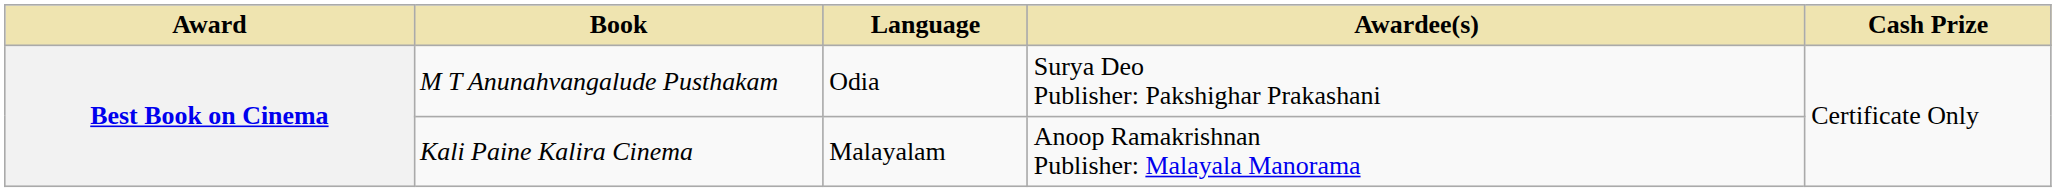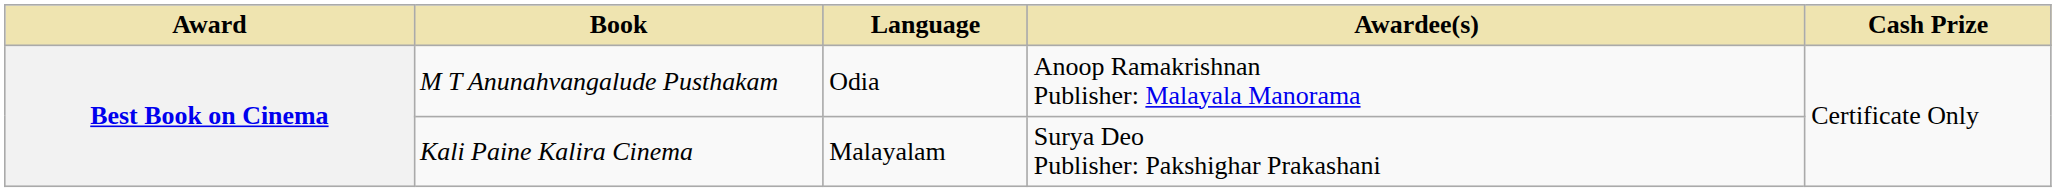 <table class="wikitable plainrowheaders" style="width:100%;">
 <tr>
 <th style="background-color:#EFE4B0;width:20%;">Award</th>
 <th style="background-color:#EFE4B0;width:20%;">Book</th>
 <th style="background-color:#EFE4B0;width:10%;">Language</th>
 <th style="background-color:#EFE4B0;width:38%;">Awardee(s)</th>
 <th style="background-color:#EFE4B0;width:12%;">Cash Prize</th>
 </tr>
 <tr>
 <th scope="row" rowspan=2><a href='#'>Best Book on Cinema</a></th>
 <td><em>M T Anunahvangalude Pusthakam</em></td>
 <td>Odia</td>
-<td>Surya Deo <br>Publisher: Pakshighar Prakashani</td>
+<td>Anoop Ramakrishnan <br>Publisher: <a href='#'>Malayala Manorama</a></td>
 <td rowspan=2>Certificate Only</td>
 </tr>
 <tr>
 <td><em>Kali Paine Kalira Cinema</em></td>
 <td>Malayalam</td>
-<td>Anoop Ramakrishnan <br>Publisher: <a href='#'>Malayala Manorama</a></td>
+<td>Surya Deo <br>Publisher: Pakshighar Prakashani</td>
 </tr>
 </table>
